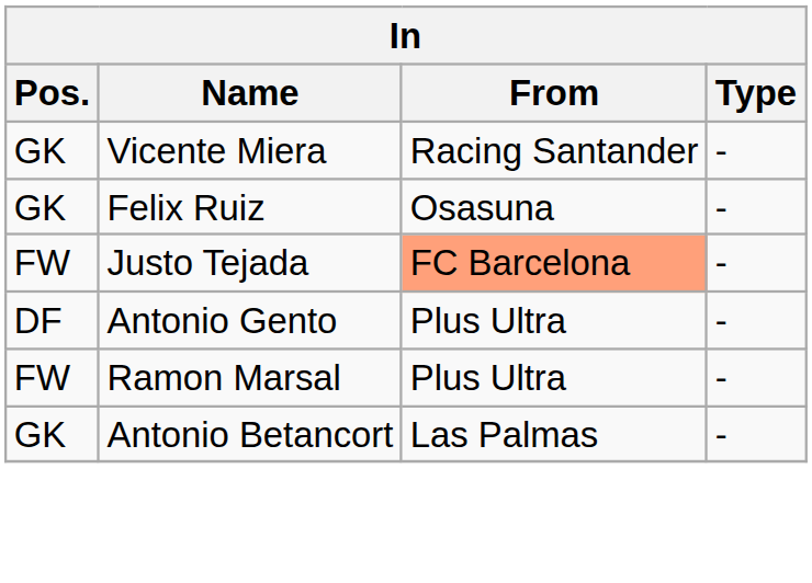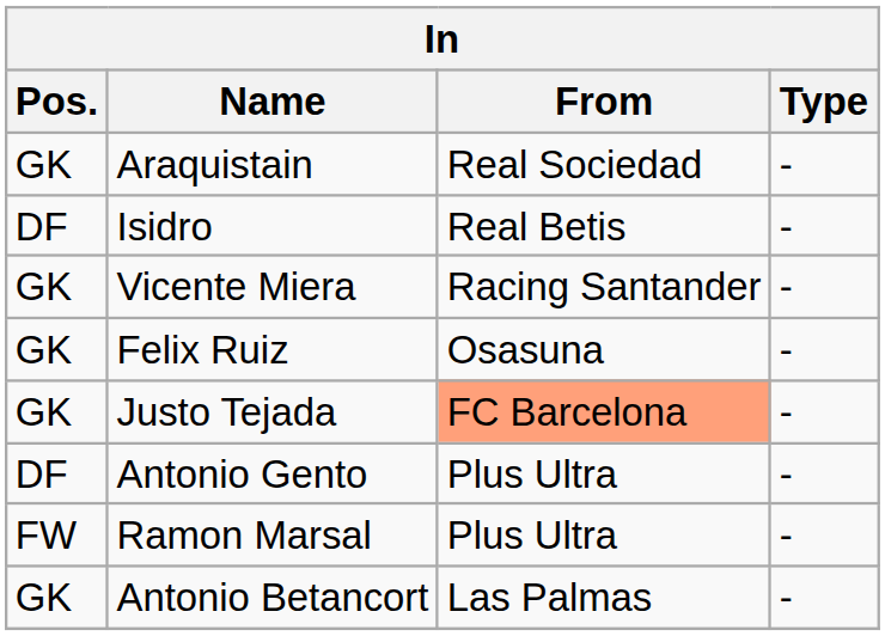 <table class="wikitable" style="font-size:90%;float:left; margin-right:1em;">
 <tr>
 <th colspan="4">In</th>
 </tr>
 <tr>
 <th>Pos.</th>
 <th>Name</th>
 <th>From</th>
 <th>Type</th>
+</tr>
+<tr>
+<td>GK</td>
+<td>Araquistain</td>
+<td>Real Sociedad</td>
+<td>-</td>
+</tr>
+<tr>
+<td>DF</td>
+<td>Isidro</td>
+<td>Real Betis</td>
+<td>-</td>
 </tr>
 <tr>
 <td>GK</td>
 <td>Vicente Miera</td>
 <td>Racing Santander</td>
 <td>-</td>
 </tr>
 <tr>
 <td>GK</td>
 <td>Felix Ruiz</td>
 <td>Osasuna</td>
 <td>-</td>
 </tr>
 <tr>
-<td>FW</td>
+<td>GK</td>
 <td>Justo Tejada</td>
 <td style="background: lightsalmon;">FC Barcelona</td>
 <td>-</td>
 </tr>
 <tr>
 <td>DF</td>
 <td>Antonio Gento</td>
 <td>Plus Ultra</td>
 <td>-</td>
 </tr>
 <tr>
 <td>FW</td>
 <td>Ramon Marsal</td>
 <td>Plus Ultra</td>
 <td>-</td>
 </tr>
 <tr>
 <td>GK</td>
 <td>Antonio Betancort</td>
 <td>Las Palmas</td>
 <td>-</td>
 </tr>
 <tr>
 </tr>
 </table>
